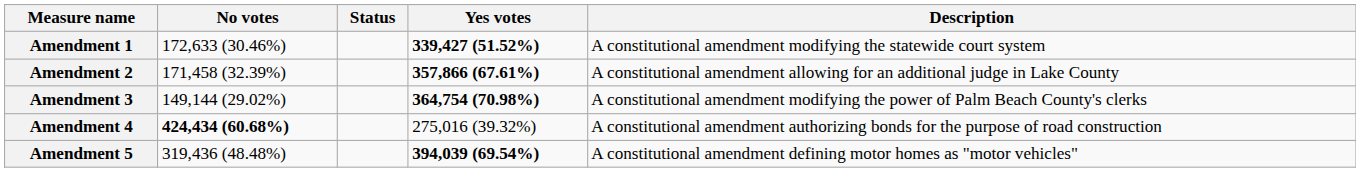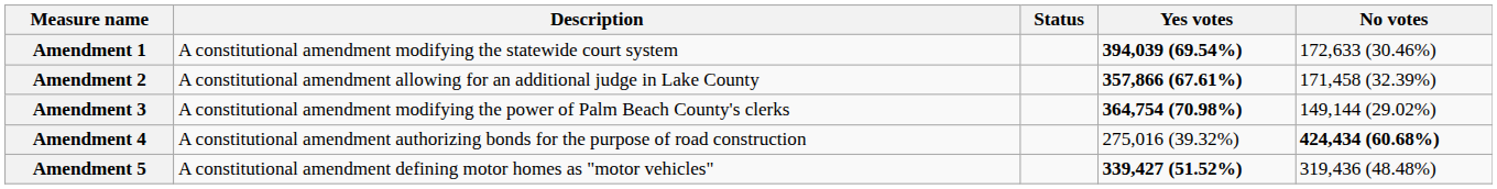 <table class="wikitable sortable plainrowheaders" style="width:100%">
 <tr>
 <th scope="col">Measure name</th>
-<th scope="col">No votes</th>
+<th class="unsortable" scope="col">Description</th>
 <th scope="col">Status</th>
 <th scope="col">Yes votes</th>
-<th class="unsortable" scope="col">Description</th>
+<th scope="col">No votes</th>
 </tr>
 <tr>
 <th scope="row">Amendment 1</th>
+<td>A constitutional amendment modifying the statewide court system</td>
+<td></td>
+<td><strong>394,039 (69.54%)</strong></td>
 <td>172,633 (30.46%)</td>
-<td></td>
-<td><strong>339,427 (51.52%)</strong></td>
-<td>A constitutional amendment modifying the statewide court system</td>
 </tr>
 <tr>
 <th scope="row">Amendment 2</th>
-<td>171,458 (32.39%)</td>
+<td>A constitutional amendment allowing for an additional judge in Lake County</td>
 <td></td>
 <td><strong>357,866 (67.61%)</strong></td>
-<td>A constitutional amendment allowing for an additional judge in Lake County</td>
+<td>171,458 (32.39%)</td>
 </tr>
 <tr>
 <th scope="row">Amendment 3</th>
-<td>149,144 (29.02%)</td>
+<td>A constitutional amendment modifying the power of Palm Beach County's clerks</td>
 <td></td>
 <td><strong>364,754 (70.98%)</strong></td>
-<td>A constitutional amendment modifying the power of Palm Beach County's clerks</td>
+<td>149,144 (29.02%)</td>
 </tr>
 <tr>
 <th scope="row">Amendment 4</th>
-<td><strong>424,434 (60.68%)</strong></td>
+<td>A constitutional amendment authorizing bonds for the purpose of road construction</td>
 <td></td>
 <td>275,016 (39.32%)</td>
-<td>A constitutional amendment authorizing bonds for the purpose of road construction</td>
+<td><strong>424,434 (60.68%)</strong></td>
 </tr>
 <tr>
 <th scope="row">Amendment 5</th>
+<td>A constitutional amendment defining motor homes as "motor vehicles"</td>
+<td></td>
+<td><strong>339,427 (51.52%)</strong></td>
 <td>319,436 (48.48%)</td>
-<td></td>
-<td><strong>394,039 (69.54%)</strong></td>
-<td>A constitutional amendment defining motor homes as "motor vehicles"</td>
 </tr>
 </table>
